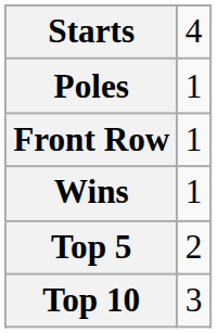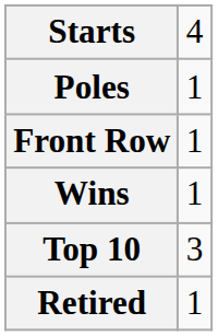 <table class="wikitable" style="text-align:center">
 <tr>
 <th>Starts</th>
 <td>4</td>
 </tr>
 <tr>
 <th>Poles</th>
 <td>1</td>
 </tr>
 <tr>
 <th>Front Row</th>
 <td>1</td>
 </tr>
 <tr>
 <th>Wins</th>
 <td>1</td>
 </tr>
 <tr>
-<th>Top 5</th>
-<td>2</td>
-</tr>
-<tr>
 <th>Top 10</th>
 <td>3</td>
 </tr>
+<tr>
+<th>Retired</th>
+<td>1</td>
+</tr>
 </table>
